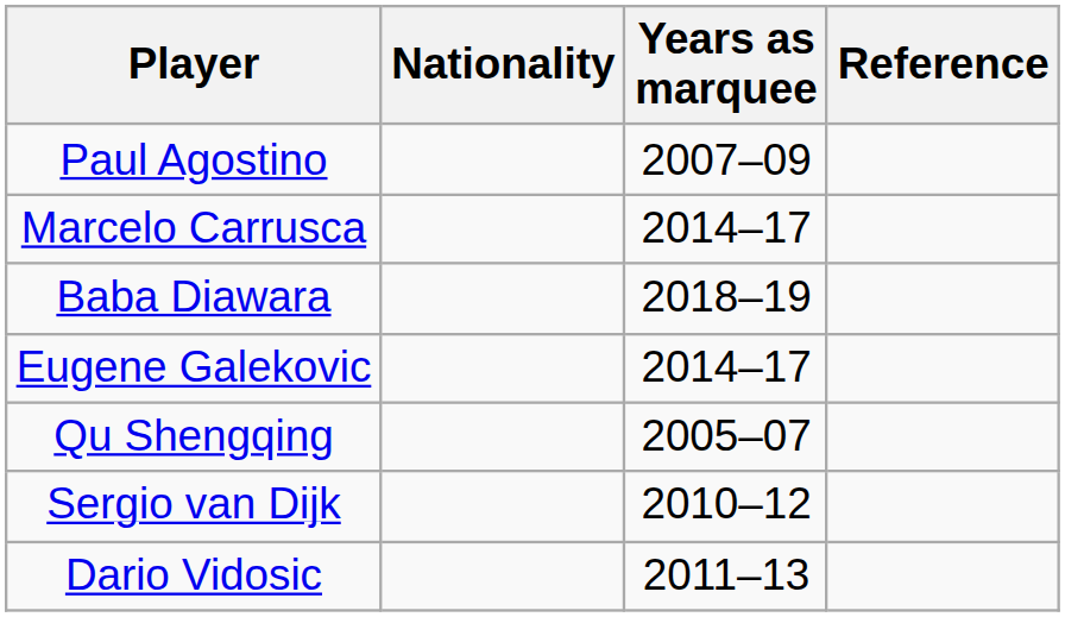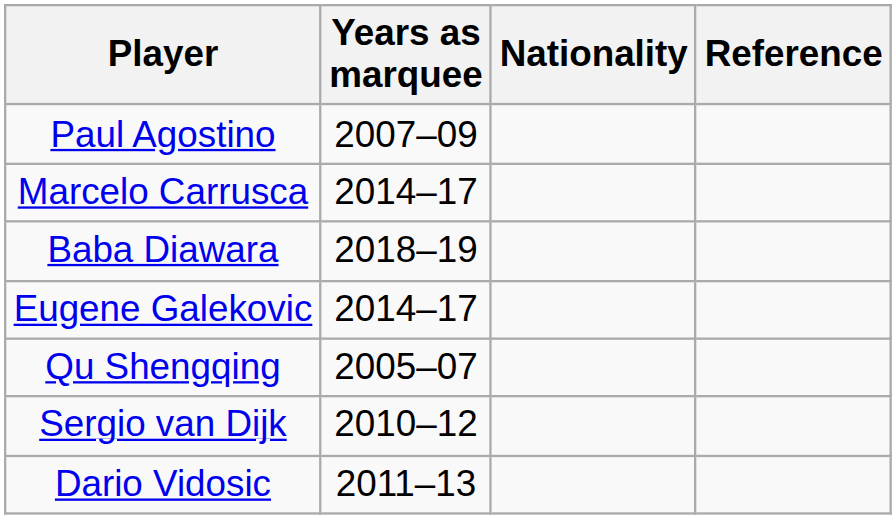 <table class="wikitable" style="text-align:center">
 <tr>
 <th>Player</th>
+<th>Years as <br>marquee</th>
 <th>Nationality</th>
-<th>Years as <br>marquee</th>
 <th>Reference</th>
 </tr>
 <tr>
 <td><a href='#'>Paul Agostino</a></td>
+<td>2007–09</td>
 <td></td>
-<td>2007–09</td>
 <td></td>
 </tr>
 <tr>
 <td><a href='#'>Marcelo Carrusca</a></td>
+<td>2014–17</td>
 <td></td>
-<td>2014–17</td>
 <td></td>
 </tr>
 <tr>
 <td><a href='#'>Baba Diawara</a></td>
+<td>2018–19</td>
 <td></td>
-<td>2018–19</td>
 <td></td>
 </tr>
 <tr>
 <td><a href='#'>Eugene Galekovic</a></td>
+<td>2014–17</td>
 <td></td>
-<td>2014–17</td>
 <td></td>
 </tr>
 <tr>
 <td><a href='#'>Qu Shengqing</a></td>
+<td>2005–07</td>
 <td></td>
-<td>2005–07</td>
 <td></td>
 </tr>
 <tr>
 <td><a href='#'>Sergio van Dijk</a></td>
+<td>2010–12</td>
 <td></td>
-<td>2010–12</td>
 <td></td>
 </tr>
 <tr>
 <td><a href='#'>Dario Vidosic</a></td>
+<td>2011–13</td>
 <td></td>
-<td>2011–13</td>
 <td></td>
 </tr>
 </table>
